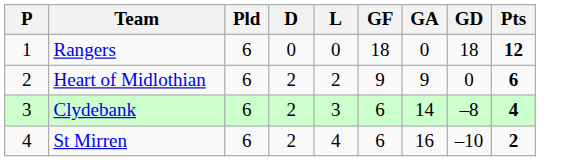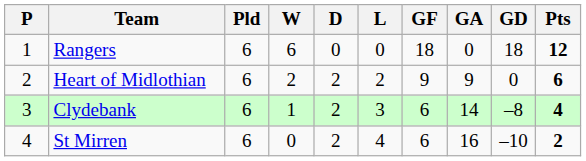 <table class="wikitable" style="text-align: center;">
 <tr>
 <th width=30>P</th>
 <th width=140>Team</th>
 <th width=30>Pld</th>
+<th width=30>W</th>
 <th width=30>D</th>
 <th width=30>L</th>
 <th width=30>GF</th>
 <th width=30>GA</th>
 <th width=30>GD</th>
 <th width=30>Pts</th>
 </tr>
 <tr>
 <td>1</td>
 <td align=left><a href='#'>Rangers</a></td>
+<td>6</td>
 <td>6</td>
 <td>0</td>
 <td>0</td>
 <td>18</td>
 <td>0</td>
 <td>18</td>
 <td><strong>12</strong></td>
 </tr>
 <tr>
 <td>2</td>
 <td align=left><a href='#'>Heart of Midlothian</a></td>
 <td>6</td>
 <td>2</td>
 <td>2</td>
+<td>2</td>
 <td>9</td>
 <td>9</td>
 <td>0</td>
 <td><strong>6</strong></td>
 </tr>
 <tr style="background:#ccffcc;">
 <td>3</td>
 <td align=left><a href='#'>Clydebank</a></td>
 <td>6</td>
+<td>1</td>
 <td>2</td>
 <td>3</td>
 <td>6</td>
 <td>14</td>
 <td>–8</td>
 <td><strong>4</strong></td>
 </tr>
 <tr>
 <td>4</td>
 <td align=left><a href='#'>St Mirren</a></td>
 <td>6</td>
+<td>0</td>
 <td>2</td>
 <td>4</td>
 <td>6</td>
 <td>16</td>
 <td>–10</td>
 <td><strong>2</strong></td>
 </tr>
 </table>
